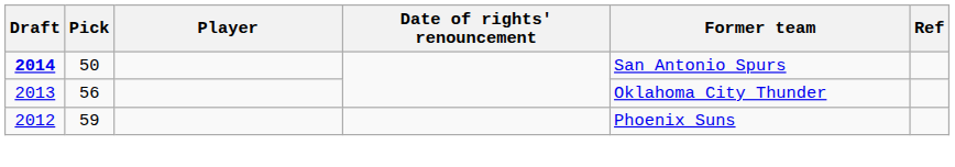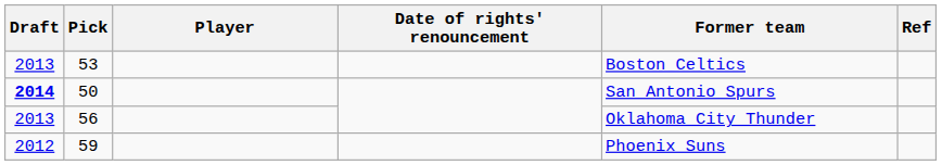 <table class="wikitable sortable" style="text-align:left">
 <tr>
 <th style="width:40px">Draft</th>
 <th style="width:30px">Pick</th>
 <th style="width:170px">Player</th>
 <th style="width:200px">Date of rights' renouncement</th>
 <th style="width:225px">Former team</th>
 <th class="unsortbale">Ref</th>
+</tr>
+<tr>
+<td align=center><a href='#'>2013</a></td>
+<td align=center>53</td>
+<td></td>
+<td style="text-align:center"></td>
+<td><a href='#'>Boston Celtics</a></td>
+<td align=center></td>
 </tr>
 <tr>
 <td align=center><strong><a href='#'>2014</a></strong></td>
 <td align=center>50</td>
 <td></td>
 <td rowspan=2 style="text-align:center"></td>
 <td><a href='#'>San Antonio Spurs</a></td>
 <td align=center></td>
 </tr>
 <tr>
 <td align=center><a href='#'>2013</a></td>
 <td align=center>56</td>
 <td></td>
 <td><a href='#'>Oklahoma City Thunder</a></td>
 <td align=center></td>
 </tr>
 <tr>
 <td align=center><a href='#'>2012</a></td>
 <td align=center>59</td>
 <td></td>
 <td style="text-align:center"></td>
 <td><a href='#'>Phoenix Suns</a></td>
 <td align=center></td>
 </tr>
 </table>
